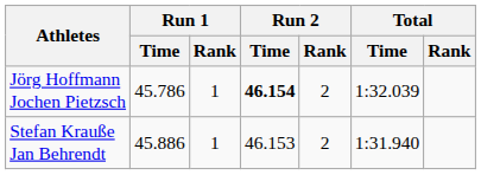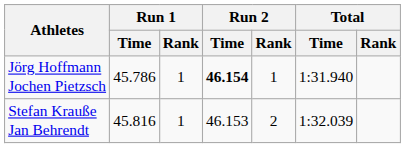 <table class="wikitable" border="1" style="font-size:90%">
 <tr>
 <th rowspan="2">Athletes</th>
 <th colspan="2">Run 1</th>
 <th colspan="2">Run 2</th>
 <th colspan="2">Total</th>
 </tr>
 <tr>
 <th>Time</th>
 <th>Rank</th>
 <th>Time</th>
 <th>Rank</th>
 <th>Time</th>
 <th>Rank</th>
 </tr>
 <tr>
 <td><a href='#'>Jörg Hoffmann</a><br><a href='#'>Jochen Pietzsch</a></td>
 <td align="center">45.786</td>
 <td align="center">1</td>
 <td align="center"><strong>46.154</strong></td>
+<td align="center">1</td>
+<td align="center">1:31.940</td>
+<td align="center"></td>
+</tr>
+<tr>
+<td><a href='#'>Stefan Krauße</a><br><a href='#'>Jan Behrendt</a></td>
+<td align="center">45.816</td>
+<td align="center">1</td>
+<td align="center">46.153</td>
 <td align="center">2</td>
 <td align="center">1:32.039</td>
 <td align="center"></td>
 </tr>
-<tr>
-<td><a href='#'>Stefan Krauße</a><br><a href='#'>Jan Behrendt</a></td>
-<td align="center">45.886</td>
-<td align="center">1</td>
-<td align="center">46.153</td>
-<td align="center">2</td>
-<td align="center">1:31.940</td>
-<td align="center"></td>
-</tr>
 </table>
